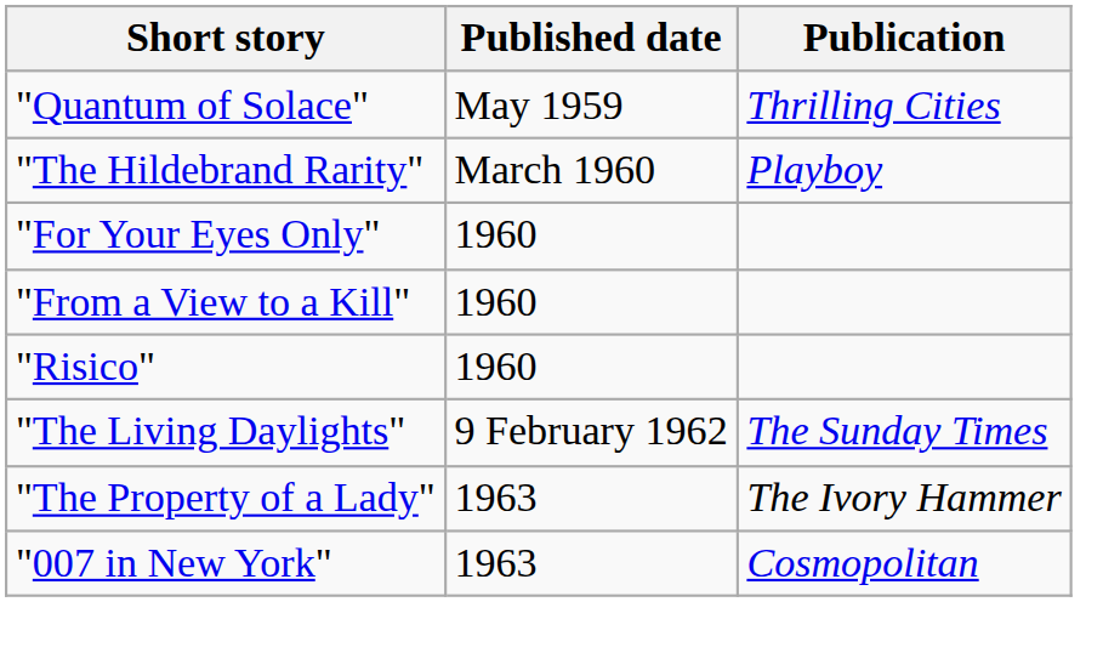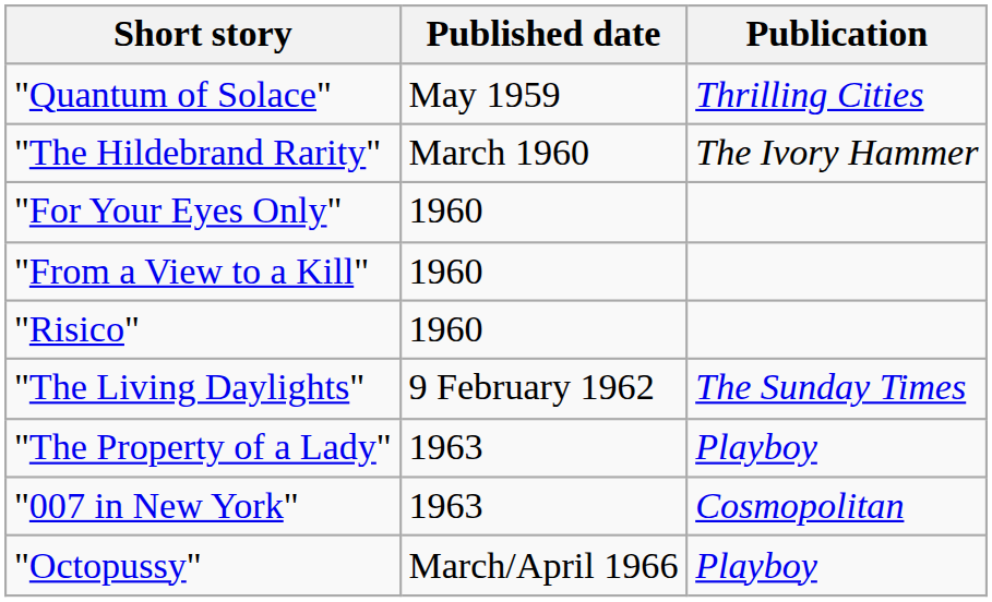 <table class="wikitable"bal>
 <tr>
 <th>Short story</th>
 <th>Published date</th>
 <th>Publication</th>
 </tr>
 <tr>
 <td>"<a href='#'>Quantum of Solace</a>"</td>
 <td>May 1959</td>
 <td><em><a href='#'>Thrilling Cities</a></em></td>
 </tr>
 <tr>
 <td>"<a href='#'>The Hildebrand Rarity</a>"</td>
 <td>March 1960</td>
-<td><em><a href='#'>Playboy</a></em></td>
+<td><em>The Ivory Hammer</em></td>
 </tr>
 <tr>
 <td>"<a href='#'>For Your Eyes Only</a>"</td>
 <td>1960</td>
 <td></td>
 </tr>
 <tr>
 <td>"<a href='#'>From a View to a Kill</a>"</td>
 <td>1960</td>
 <td></td>
 </tr>
 <tr>
 <td>"<a href='#'>Risico</a>"</td>
 <td>1960</td>
 <td></td>
 </tr>
 <tr>
 <td>"<a href='#'>The Living Daylights</a>"</td>
 <td>9 February 1962</td>
 <td><em><a href='#'>The Sunday Times</a></em></td>
 </tr>
 <tr>
 <td>"<a href='#'>The Property of a Lady</a>"</td>
 <td>1963</td>
-<td><em>The Ivory Hammer</em></td>
+<td><em><a href='#'>Playboy</a></em></td>
 </tr>
 <tr>
 <td>"<a href='#'>007 in New York</a>"</td>
 <td>1963</td>
 <td><em><a href='#'>Cosmopolitan</a></em></td>
 </tr>
+<tr>
+<td>"<a href='#'>Octopussy</a>"</td>
+<td>March/April 1966</td>
+<td><em><a href='#'>Playboy</a></em></td>
+</tr>
 </table>
